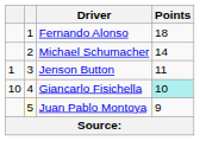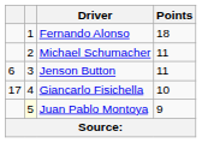 <table class="wikitable" style="font-size: 85%;">
 <tr>
 <th></th>
 <th></th>
 <th>Driver</th>
 <th>Points</th>
 </tr>
 <tr>
 <td></td>
 <td align="center">1</td>
 <td> <a href='#'>Fernando Alonso</a></td>
 <td>18</td>
 </tr>
 <tr>
 <td></td>
 <td align="center">2</td>
 <td> <a href='#'>Michael Schumacher</a></td>
-<td>14</td>
+<td>11</td>
 </tr>
 <tr>
-<td> 1</td>
+<td> 6</td>
 <td align="center">3</td>
 <td> <a href='#'>Jenson Button</a></td>
 <td>11</td>
 </tr>
 <tr>
-<td> 10</td>
+<td> 17</td>
 <td align="center">4</td>
 <td> <a href='#'>Giancarlo Fisichella</a></td>
-<td style="background: paleturquoise;">10</td>
+<td>10</td>
 </tr>
 <tr>
 <td></td>
 <td align="center" style="background: lightyellow;">5</td>
 <td> <a href='#'>Juan Pablo Montoya</a></td>
 <td>9</td>
 </tr>
 <tr>
 <th colspan=4>Source:</th>
 </tr>
 </table>
